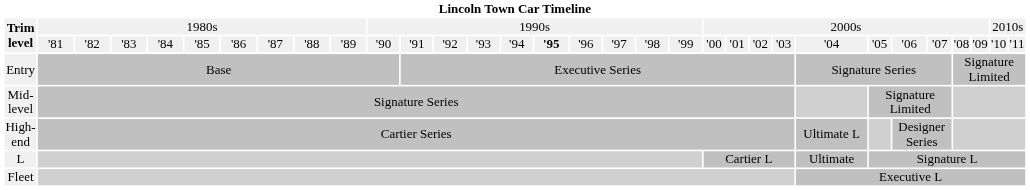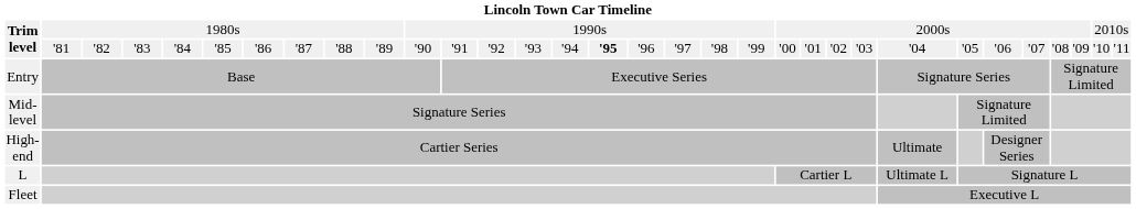 <table class="toccolours" style="margin:auto;">
 <tr>
 <td style="text-align:center;" colspan="84"><strong>Lincoln Town Car Timeline</strong></td>
 </tr>
 <tr style="text-align:center; background:#f0f0f0; background:#f0f0f0;">
 <td rowspan="2"><strong>Trim level</strong></td>
 <td style="width:38%; " colspan="9">1980s</td>
 <td style="width:38%; " colspan="10">1990s</td>
 <td colspan="10" style="width:38%; ">2000s</td>
 <td colspan="2">2010s</td>
 </tr>
 <tr style="background:#f0f0f0; text-align:center;">
 <td>'81</td>
 <td>'82</td>
 <td>'83</td>
 <td>'84</td>
 <td>'85</td>
 <td>'86</td>
 <td>'87</td>
 <td>'88</td>
 <td>'89</td>
 <td>'90</td>
 <td>'91</td>
 <td>'92</td>
 <td>'93</td>
 <td>'94</td>
 <td><strong>'95</strong></td>
 <td>'96</td>
 <td>'97</td>
 <td>'98</td>
 <td>'99</td>
 <td>'00</td>
 <td>'01</td>
 <td>'02</td>
 <td>'03</td>
 <td>'04</td>
 <td>'05</td>
 <td>'06</td>
 <td>'07</td>
 <td>'08</td>
 <td>'09</td>
 <td>'10</td>
 <td>'11</td>
 </tr>
 <tr align="center">
 <td style="background:#f0f0f0;">Entry</td>
 <td style="background:silver;" colspan="10">Base</td>
 <td style="background:silver;" colspan="13">Executive Series</td>
 <td style="background:silver;" colspan="4">Signature Series</td>
 <td style="background:silver;" colspan="4">Signature Limited</td>
 </tr>
 <tr align="center">
 <td style="background:#f0f0f0;">Mid-level</td>
 <td style="background:silver;" colspan="23">Signature Series</td>
 <td style="background:#d0d0d0;"></td>
 <td style="background:silver;" colspan="3">Signature Limited</td>
 <td style="background:#d0d0d0;" colspan="4"></td>
 </tr>
 <tr align="center">
 <td style="background:#f0f0f0;">High-end</td>
 <td style="background:silver;" colspan="23">Cartier Series</td>
-<td style="background:silver;">Ultimate L</td>
+<td style="background:silver;">Ultimate</td>
 <td style="background:#d0d0d0;"></td>
 <td style="background:silver;" colspan="2">Designer Series</td>
 <td style="background:#d0d0d0;" colspan="4"></td>
 </tr>
 <tr align="center">
 <td style="background:#f0f0f0;">L</td>
 <td style="background:#d0d0d0;" colspan="19"></td>
 <td style="background:silver;" colspan="4">Cartier L</td>
-<td style="background:silver;">Ultimate</td>
+<td style="background:silver;">Ultimate L</td>
 <td style="background:silver;" colspan="7">Signature L</td>
 </tr>
 <tr align="center">
 <td style="background:#f0f0f0;">Fleet</td>
 <td style="background:#d0d0d0;" colspan="23"></td>
 <td style="background:silver;" colspan="8">Executive L</td>
 </tr>
 </table>
